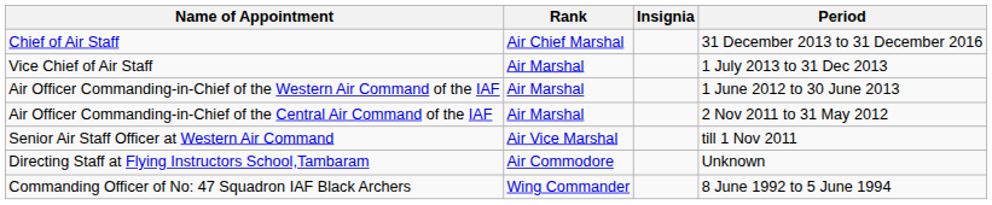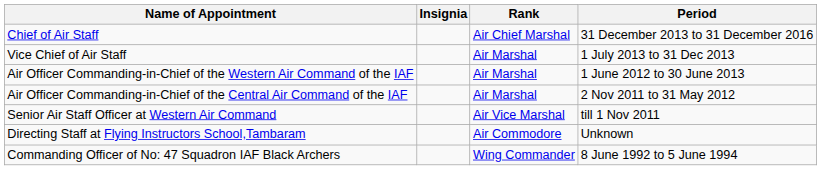 <table class="wikitable">
 <tr>
 <th>Name of Appointment</th>
+<th>Insignia</th>
 <th>Rank</th>
-<th>Insignia</th>
 <th>Period</th>
 </tr>
 <tr>
 <td><a href='#'>Chief of Air Staff</a></td>
+<td></td>
 <td><a href='#'>Air Chief Marshal</a></td>
-<td></td>
 <td>31 December 2013 to 31 December 2016</td>
 </tr>
 <tr>
 <td>Vice Chief of Air Staff</td>
+<td></td>
 <td><a href='#'>Air Marshal</a></td>
-<td></td>
 <td>1 July 2013 to 31 Dec 2013</td>
 </tr>
 <tr>
 <td>Air Officer Commanding-in-Chief of the <a href='#'>Western Air Command</a> of the <a href='#'>IAF</a></td>
+<td></td>
 <td><a href='#'>Air Marshal</a></td>
-<td></td>
 <td>1 June 2012 to 30 June 2013</td>
 </tr>
 <tr>
 <td>Air Officer Commanding-in-Chief of the <a href='#'>Central Air Command</a> of the <a href='#'>IAF</a></td>
+<td></td>
 <td><a href='#'>Air Marshal</a></td>
-<td></td>
 <td>2 Nov 2011 to 31 May 2012</td>
 </tr>
 <tr>
 <td>Senior Air Staff Officer at <a href='#'>Western Air Command</a></td>
+<td></td>
 <td><a href='#'>Air Vice Marshal</a></td>
-<td></td>
 <td>till 1 Nov 2011</td>
 </tr>
 <tr>
 <td>Directing Staff at <a href='#'>Flying Instructors School,Tambaram</a></td>
+<td></td>
 <td><a href='#'>Air Commodore</a></td>
-<td></td>
 <td>Unknown</td>
 </tr>
 <tr>
 <td>Commanding Officer of No: 47 Squadron IAF Black Archers</td>
+<td></td>
 <td><a href='#'>Wing Commander</a></td>
-<td></td>
 <td>8 June 1992 to 5 June 1994</td>
 </tr>
 </table>
